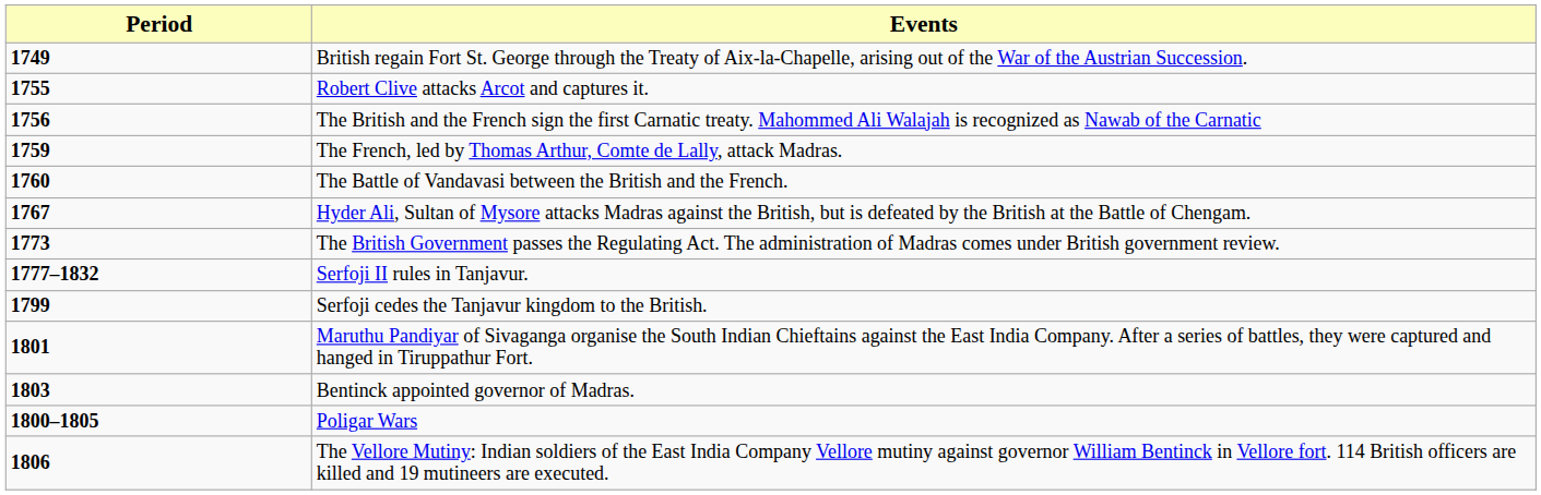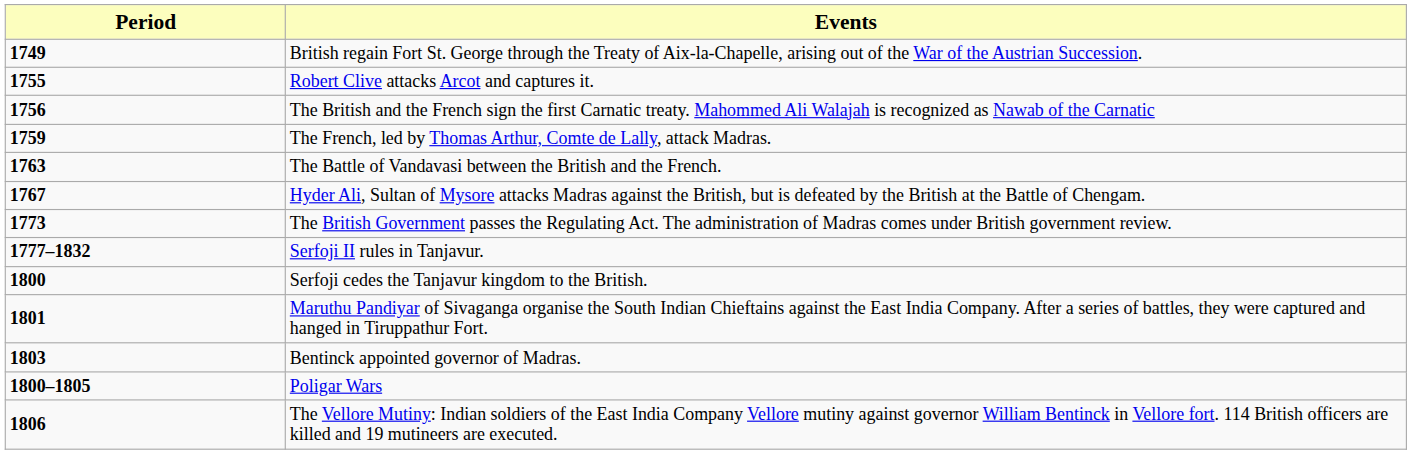 <table class="wikitable" style="text-align:left; margin: auto; width:99%">
 <tr>
 <th scope="row" style="width: 20%; text-align:center; font-size:120%; background:#fcfebe; color:#000000;">Period</th>
 <th scope="row" style="text-align:center; font-size:120%; background:#fcfebe; color:#000000;">Events</th>
 </tr>
 <tr>
 <td><strong>1749</strong></td>
 <td>British regain Fort St. George through the Treaty of Aix-la-Chapelle, arising out of the <a href='#'>War of the Austrian Succession</a>.</td>
 </tr>
 <tr>
 <td><strong>1755</strong></td>
 <td><a href='#'>Robert Clive</a> attacks <a href='#'>Arcot</a> and captures it.</td>
 </tr>
 <tr>
 <td><strong>1756</strong></td>
 <td>The British and the French sign the first Carnatic treaty. <a href='#'>Mahommed Ali Walajah</a> is recognized as <a href='#'>Nawab of the Carnatic</a></td>
 </tr>
 <tr>
 <td><strong>1759</strong></td>
 <td>The French, led by <a href='#'>Thomas Arthur, Comte de Lally</a>, attack Madras.</td>
 </tr>
 <tr>
-<td><strong>1760</strong></td>
+<td><strong>1763</strong></td>
 <td>The Battle of Vandavasi between the British and the French.</td>
 </tr>
 <tr>
 <td><strong>1767</strong></td>
 <td><a href='#'>Hyder Ali</a>, Sultan of <a href='#'>Mysore</a> attacks Madras against the British, but is defeated by the British at the Battle of Chengam.</td>
 </tr>
 <tr>
 <td><strong>1773</strong></td>
 <td>The <a href='#'>British Government</a> passes the Regulating Act. The administration of Madras comes under British government review.</td>
 </tr>
 <tr>
 <td><strong>1777–1832</strong></td>
 <td><a href='#'>Serfoji II</a> rules in Tanjavur.</td>
 </tr>
 <tr>
-<td><strong>1799</strong></td>
+<td><strong>1800</strong></td>
 <td>Serfoji cedes the Tanjavur kingdom to the British.</td>
 </tr>
 <tr>
 <td><strong>1801</strong></td>
 <td><a href='#'>Maruthu Pandiyar</a> of Sivaganga organise the South Indian Chieftains against the East India Company. After a series of battles, they were captured and hanged in Tiruppathur Fort.</td>
 </tr>
 <tr>
 <td><strong>1803</strong></td>
 <td>Bentinck appointed governor of Madras.</td>
 </tr>
 <tr>
 <td><strong>1800–1805</strong></td>
 <td><a href='#'>Poligar Wars</a></td>
 </tr>
 <tr>
 <td><strong>1806</strong></td>
 <td>The <a href='#'>Vellore Mutiny</a>: Indian soldiers of the East India Company <a href='#'>Vellore</a> mutiny against governor <a href='#'>William Bentinck</a> in <a href='#'>Vellore fort</a>. 114 British officers are killed and 19 mutineers are executed.</td>
 </tr>
 </table>
